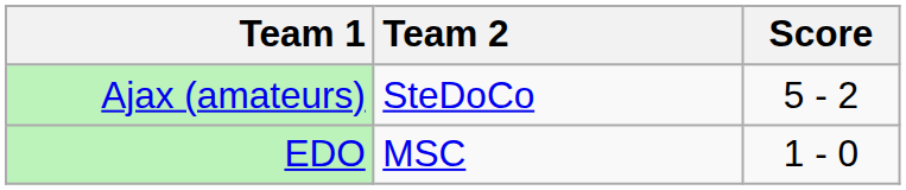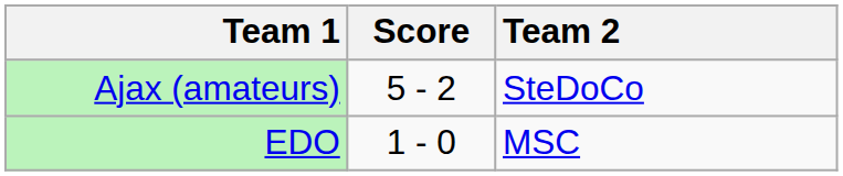 <table class="wikitable">
 <tr>
 <th style="text-align:right; width:150px">Team 1</th>
+<th style="width:60px">Score</th>
 <th style="text-align:left; width:150px">Team 2</th>
-<th style="width:60px">Score</th>
 </tr>
 <tr>
 <td style="text-align: right;background:#BBF3BB"><a href='#'>Ajax (amateurs)</a></td>
+<td style="text-align: center;">5 - 2</td>
 <td style="text-align: left"><a href='#'>SteDoCo</a></td>
-<td style="text-align: center;">5 - 2</td>
 </tr>
 <tr>
 <td style="text-align: right;background:#BBF3BB"><a href='#'>EDO</a></td>
+<td style="text-align: center;">1 - 0</td>
 <td style="text-align: left"><a href='#'>MSC</a></td>
-<td style="text-align: center;">1 - 0</td>
 </tr>
 </table>
